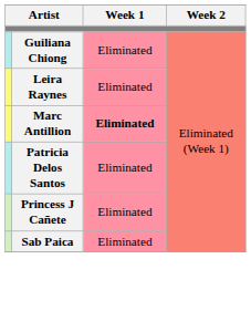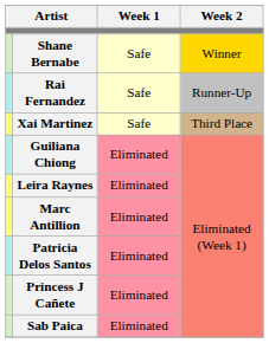 <table class="wikitable" style="text-align:center; line-height:20px; width:50%">
 <tr>
 </tr>
 <tr>
 <th colspan="2">Artist</th>
 <th width="15%">Week 1</th>
 <th width="15%">Week 2</th>
 </tr>
 <tr>
 <td colspan="4" style="background:grey;"></td>
+</tr>
+<tr>
+<th width="01%" style="background:#d0f0c0;"></th>
+<th width="15%">Shane Bernabe</th>
+<td style="background:#FFFFCC">Safe</td>
+<td style="background:gold">Winner</td>
+</tr>
+<tr>
+<th width="01%" style="background:#afeeee;"></th>
+<th width="15%">Rai Fernandez</th>
+<td style="background:#FFFFCC">Safe</td>
+<td style="background:silver">Runner-Up</td>
+</tr>
+<tr>
+<th width="01%" style="background:#fffa73;"></th>
+<th width="15%">Xai Martinez</th>
+<td style="background:#FFFFCC">Safe</td>
+<td style="background:tan">Third Place</td>
 </tr>
 <tr>
 <th width="01%" style="background:#afeeee;"></th>
 <th width="15%">Guiliana Chiong</th>
 <td style="background:#FF91A4">Eliminated</td>
 <td rowspan="6" colspan="1" style="background:#FA8072;">Eliminated<br>(Week 1)</td>
 </tr>
 <tr>
 <th width="01%" style="background:#fffa73;"></th>
 <th width="15%">Leira Raynes</th>
 <td style="background:#FF91A4">Eliminated</td>
 </tr>
 <tr>
 <th width="01%" style="background:#fffa73;"></th>
 <th width="15%">Marc Antillion</th>
-<td style="background:#FF91A4"><strong>Eliminated</strong></td>
+<td style="background:#FF91A4">Eliminated</td>
 </tr>
 <tr>
 <th width="01%" style="background:#afeeee;"></th>
 <th width="15%">Patricia Delos Santos</th>
 <td style="background:#FF91A4">Eliminated</td>
 </tr>
 <tr>
 <th width="01%" style="background:#d0f0c0;"></th>
 <th width="15%">Princess J Cañete</th>
 <td style="background:#FF91A4">Eliminated</td>
 </tr>
 <tr>
 <th width="01%" style="background:#d0f0c0;"></th>
 <th width="15%">Sab Paica</th>
 <td style="background:#FF91A4">Eliminated</td>
 </tr>
 <tr>
 </tr>
 </table>
